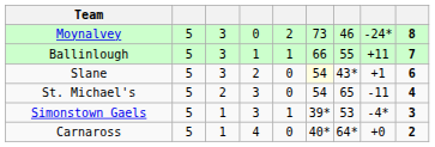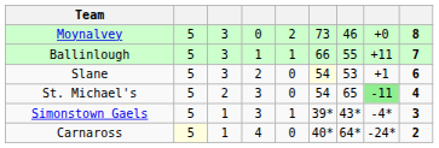 <table class="wikitable" style="text-align:center">
 <tr>
 <th width="175">Team</th>
 <th width="30"></th>
 <th width="30"></th>
 <th width="30"></th>
 <th width="30"></th>
 <th width="20"></th>
 <th width="20"></th>
 <th width="20"></th>
 <th width="30"></th>
 </tr>
 <tr style="background:#cfc;">
 <td><a href='#'>Moynalvey</a></td>
 <td>5</td>
 <td>3</td>
 <td>0</td>
 <td>2</td>
 <td>73</td>
 <td>46</td>
-<td>-24*</td>
+<td>+0</td>
 <td><strong>8</strong></td>
 </tr>
 <tr style="background:#cfc;">
 <td>Ballinlough</td>
 <td>5</td>
 <td>3</td>
 <td>1</td>
 <td>1</td>
 <td>66</td>
 <td>55</td>
 <td>+11</td>
 <td><strong>7</strong></td>
 </tr>
 <tr>
 <td>Slane</td>
 <td>5</td>
 <td>3</td>
 <td>2</td>
 <td>0</td>
 <td style="background: lightyellow;">54</td>
-<td>43*</td>
+<td>53</td>
 <td>+1</td>
 <td><strong>6</strong></td>
 </tr>
 <tr>
 <td>St. Michael's</td>
 <td>5</td>
 <td>2</td>
 <td>3</td>
 <td>0</td>
 <td>54</td>
 <td>65</td>
-<td>-11</td>
+<td style="background: lightgreen;">-11</td>
 <td><strong>4</strong></td>
 </tr>
 <tr>
 <td><a href='#'>Simonstown Gaels</a></td>
 <td>5</td>
 <td>1</td>
 <td>3</td>
 <td>1</td>
 <td>39*</td>
-<td>53</td>
+<td>43*</td>
 <td>-4*</td>
 <td><strong>3</strong></td>
 </tr>
 <tr>
 <td>Carnaross</td>
-<td>5</td>
+<td style="background: lightyellow;">5</td>
 <td>1</td>
 <td>4</td>
 <td>0</td>
 <td>40*</td>
 <td>64*</td>
-<td>+0</td>
+<td>-24*</td>
 <td><strong>2</strong></td>
 </tr>
 </table>
